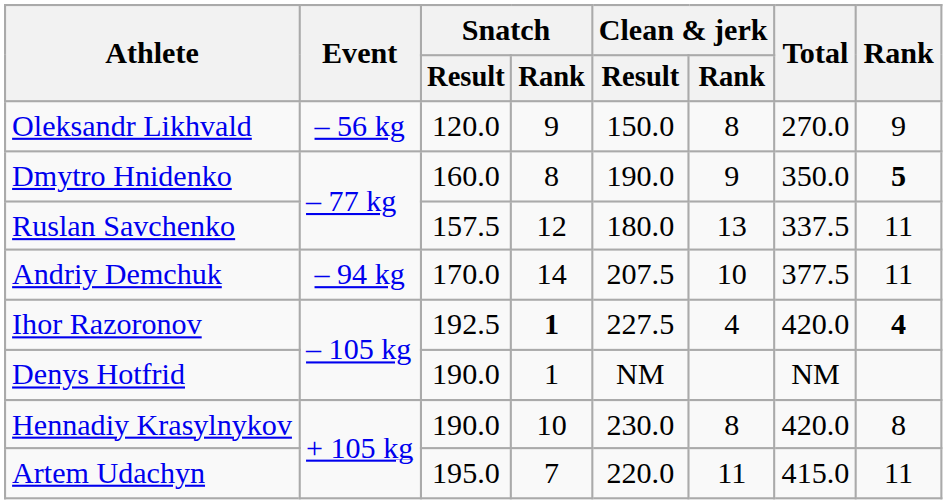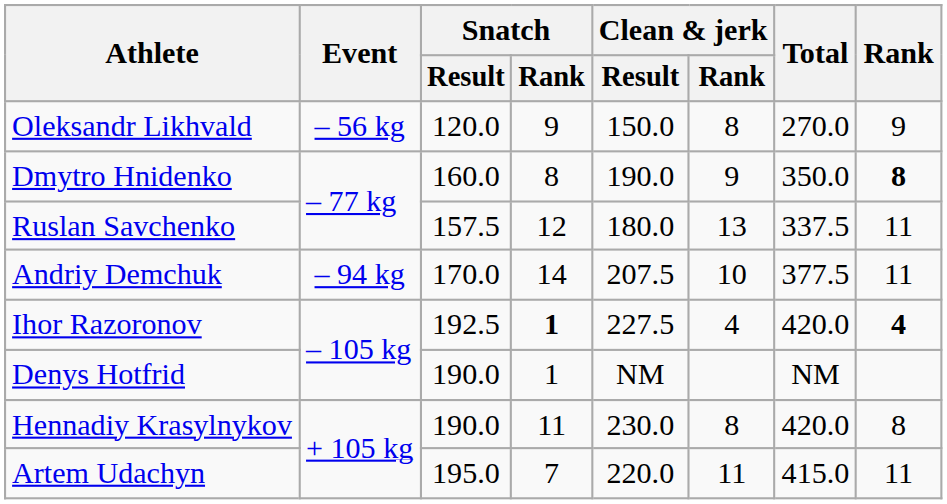 <table class="wikitable" style="font-size:90%">
 <tr>
 <th rowspan="2">Athlete</th>
 <th rowspan="2">Event</th>
 <th colspan="2">Snatch</th>
 <th colspan="2">Clean & jerk</th>
 <th rowspan="2">Total</th>
 <th rowspan="2">Rank</th>
 </tr>
 <tr style="font-size:95%">
 <th>Result</th>
 <th>Rank</th>
 <th>Result</th>
 <th>Rank</th>
 </tr>
 <tr align=center>
 <td align=left><a href='#'>Oleksandr Likhvald</a></td>
 <td align=center><a href='#'>– 56 kg</a></td>
 <td>120.0</td>
 <td>9</td>
 <td>150.0</td>
 <td>8</td>
 <td>270.0</td>
 <td>9</td>
 </tr>
 <tr align=center>
 <td align=left><a href='#'>Dmytro Hnidenko</a></td>
 <td align=left rowspan=2><a href='#'>– 77 kg</a></td>
 <td>160.0</td>
 <td>8</td>
 <td>190.0</td>
 <td>9</td>
 <td>350.0</td>
-<td><strong>5</strong></td>
+<td><strong>8</strong></td>
 </tr>
 <tr align=center>
 <td align=left><a href='#'>Ruslan Savchenko</a></td>
 <td>157.5</td>
 <td>12</td>
 <td>180.0</td>
 <td>13</td>
 <td>337.5</td>
 <td>11</td>
 </tr>
 <tr align=center>
 <td align=left><a href='#'>Andriy Demchuk</a></td>
 <td align=center><a href='#'>– 94 kg</a></td>
 <td>170.0</td>
 <td>14</td>
 <td>207.5</td>
 <td>10</td>
 <td>377.5</td>
 <td>11</td>
 </tr>
 <tr align=center>
 <td align=left><a href='#'>Ihor Razoronov</a></td>
 <td align=left rowspan=2><a href='#'>– 105 kg</a></td>
 <td>192.5</td>
 <td><strong>1</strong></td>
 <td>227.5</td>
 <td>4</td>
 <td>420.0</td>
 <td><strong>4</strong></td>
 </tr>
 <tr align=center>
 <td align=left><a href='#'>Denys Hotfrid</a></td>
 <td>190.0</td>
 <td>1</td>
 <td>NM</td>
 <td></td>
 <td>NM</td>
 <td></td>
 </tr>
 <tr align=center>
 <td align=left><a href='#'>Hennadiy Krasylnykov</a></td>
 <td align=left rowspan=2><a href='#'>+ 105 kg</a></td>
 <td>190.0</td>
-<td>10</td>
+<td>11</td>
 <td>230.0</td>
 <td>8</td>
 <td>420.0</td>
 <td>8</td>
 </tr>
 <tr align=center>
 <td align=left><a href='#'>Artem Udachyn</a></td>
 <td>195.0</td>
 <td>7</td>
 <td>220.0</td>
 <td>11</td>
 <td>415.0</td>
 <td>11</td>
 </tr>
 </table>
